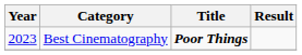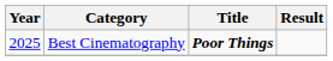 <table class="wikitable">
 <tr>
 <th>Year</th>
 <th>Category</th>
 <th>Title</th>
 <th>Result</th>
 </tr>
 <tr>
-<td><a href='#'>2023</a></td>
+<td><a href='#'>2025</a></td>
 <td><a href='#'>Best Cinematography</a></td>
 <td><strong><em>Poor Things</em></strong></td>
 <td></td>
 </tr>
 <tr>
 </tr>
 </table>
